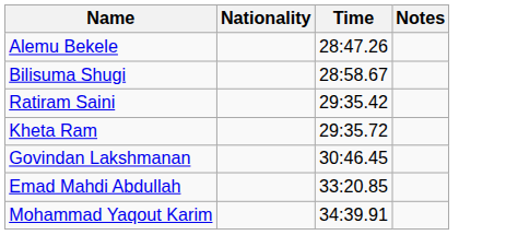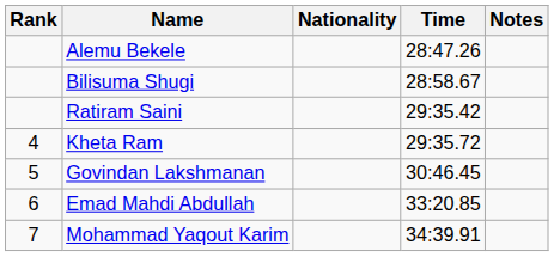 <table class="wikitable sortable" style="text-align:center">
 <tr>
+<th>Rank</th>
 <th>Name</th>
 <th>Nationality</th>
 <th>Time</th>
 <th>Notes</th>
 </tr>
 <tr>
+<td></td>
 <td align=left><a href='#'>Alemu Bekele</a></td>
 <td align=left></td>
 <td>28:47.26</td>
 <td></td>
 </tr>
 <tr>
+<td></td>
 <td align=left><a href='#'>Bilisuma Shugi</a></td>
 <td align=left></td>
 <td>28:58.67</td>
 <td></td>
 </tr>
 <tr>
+<td></td>
 <td align=left><a href='#'>Ratiram Saini</a></td>
 <td align=left></td>
 <td>29:35.42</td>
 <td></td>
 </tr>
 <tr>
+<td>4</td>
 <td align=left><a href='#'>Kheta Ram</a></td>
 <td align=left></td>
 <td>29:35.72</td>
 <td></td>
 </tr>
 <tr>
+<td>5</td>
 <td align=left><a href='#'>Govindan Lakshmanan</a></td>
 <td align=left></td>
 <td>30:46.45</td>
 <td></td>
 </tr>
 <tr>
+<td>6</td>
 <td align=left><a href='#'>Emad Mahdi Abdullah</a></td>
 <td align=left></td>
 <td>33:20.85</td>
 <td></td>
 </tr>
 <tr>
+<td>7</td>
 <td align=left><a href='#'>Mohammad Yaqout Karim</a></td>
 <td align=left></td>
 <td>34:39.91</td>
 <td></td>
 </tr>
 </table>
